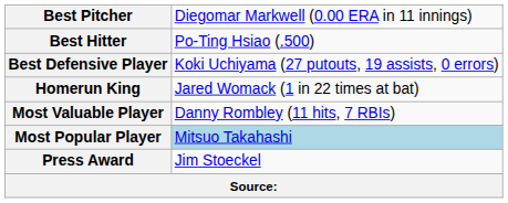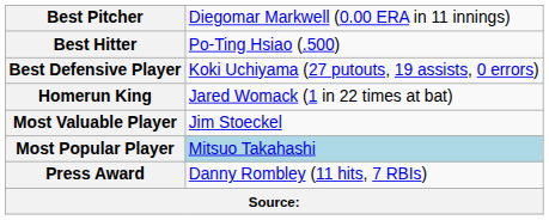 <table class="wikitable" border="1">
 <tr>
 <th>Best Pitcher</th>
 <td> <a href='#'>Diegomar Markwell</a> (<a href='#'>0.00 ERA</a> in 11 innings)</td>
 </tr>
 <tr>
 <th>Best Hitter</th>
 <td> <a href='#'>Po-Ting Hsiao</a> (<a href='#'>.500</a>)</td>
 </tr>
 <tr>
 <th>Best Defensive Player</th>
 <td> <a href='#'>Koki Uchiyama</a> (<a href='#'>27 putouts</a>, <a href='#'>19 assists</a>, <a href='#'>0 errors</a>)</td>
 </tr>
 <tr>
 <th>Homerun King</th>
 <td> <a href='#'>Jared Womack</a> (<a href='#'>1</a> in 22 times at bat)</td>
 </tr>
 <tr>
 <th>Most Valuable Player</th>
-<td> <a href='#'>Danny Rombley</a> (<a href='#'>11 hits</a>, <a href='#'>7 RBIs</a>)</td>
+<td> <a href='#'>Jim Stoeckel</a></td>
 </tr>
 <tr>
 <th>Most Popular Player</th>
 <td style="background: lightblue;"> <a href='#'>Mitsuo Takahashi</a></td>
 </tr>
 <tr>
 <th>Press Award</th>
-<td> <a href='#'>Jim Stoeckel</a></td>
+<td> <a href='#'>Danny Rombley</a> (<a href='#'>11 hits</a>, <a href='#'>7 RBIs</a>)</td>
 </tr>
 <tr>
 <th colspan="2"><small>Source: </small></th>
 </tr>
 </table>
